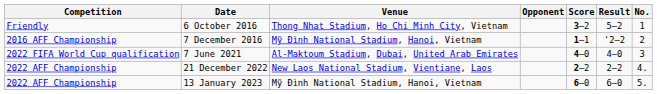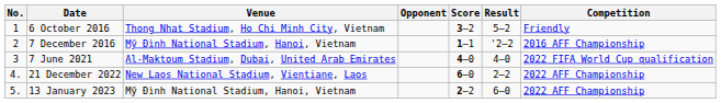 <table class="wikitable">
 <tr>
-<th>Competition</th>
+<th>No.</th>
 <th>Date</th>
 <th>Venue</th>
 <th>Opponent</th>
 <th>Score</th>
 <th>Result</th>
-<th>No.</th>
+<th>Competition</th>
 </tr>
 <tr>
-<td><a href='#'>Friendly</a></td>
+<td align=center>1</td>
 <td>6 October 2016</td>
 <td><a href='#'>Thong Nhat Stadium</a>, <a href='#'>Ho Chi Minh City</a>, Vietnam</td>
 <td></td>
 <td align=center><strong>3</strong>–2</td>
 <td align=center>5–2</td>
-<td align=center>1</td>
+<td><a href='#'>Friendly</a></td>
 </tr>
 <tr>
-<td><a href='#'>2016 AFF Championship</a></td>
+<td align=center>2</td>
 <td>7 December 2016</td>
 <td><a href='#'>Mỹ Đình National Stadium</a>, <a href='#'>Hanoi</a>, Vietnam</td>
 <td></td>
 <td align=center><strong>1</strong>–1</td>
 <td align=center>'2–2 </td>
-<td align=center>2</td>
+<td><a href='#'>2016 AFF Championship</a></td>
 </tr>
 <tr>
-<td><a href='#'>2022 FIFA World Cup qualification</a></td>
+<td align=center>3</td>
 <td>7 June 2021</td>
 <td><a href='#'>Al-Maktoum Stadium</a>, <a href='#'>Dubai</a>, <a href='#'>United Arab Emirates</a></td>
 <td></td>
 <td align=center><strong>4</strong>–0</td>
 <td align=center>4–0</td>
-<td align=center>3</td>
+<td><a href='#'>2022 FIFA World Cup qualification</a></td>
 </tr>
 <tr>
-<td><a href='#'>2022 AFF Championship</a></td>
+<td align=center>4.</td>
 <td>21 December 2022</td>
 <td><a href='#'>New Laos National Stadium</a>, <a href='#'>Vientiane</a>, <a href='#'>Laos</a></td>
 <td></td>
-<td align=center><strong>2</strong>–2</td>
+<td align=center><strong>6</strong>–0</td>
 <td align=center>2–2</td>
-<td align=center>4.</td>
+<td><a href='#'>2022 AFF Championship</a></td>
 </tr>
 <tr>
-<td><a href='#'>2022 AFF Championship</a></td>
+<td align=center>5.</td>
 <td>13 January 2023</td>
 <td>Mỹ Đình National Stadium, Hanoi, Vietnam</td>
 <td></td>
-<td align=center><strong>6</strong>–0</td>
+<td align=center><strong>2</strong>–2</td>
 <td align=center>6–0</td>
-<td align=center>5.</td>
+<td><a href='#'>2022 AFF Championship</a></td>
 </tr>
 </table>
